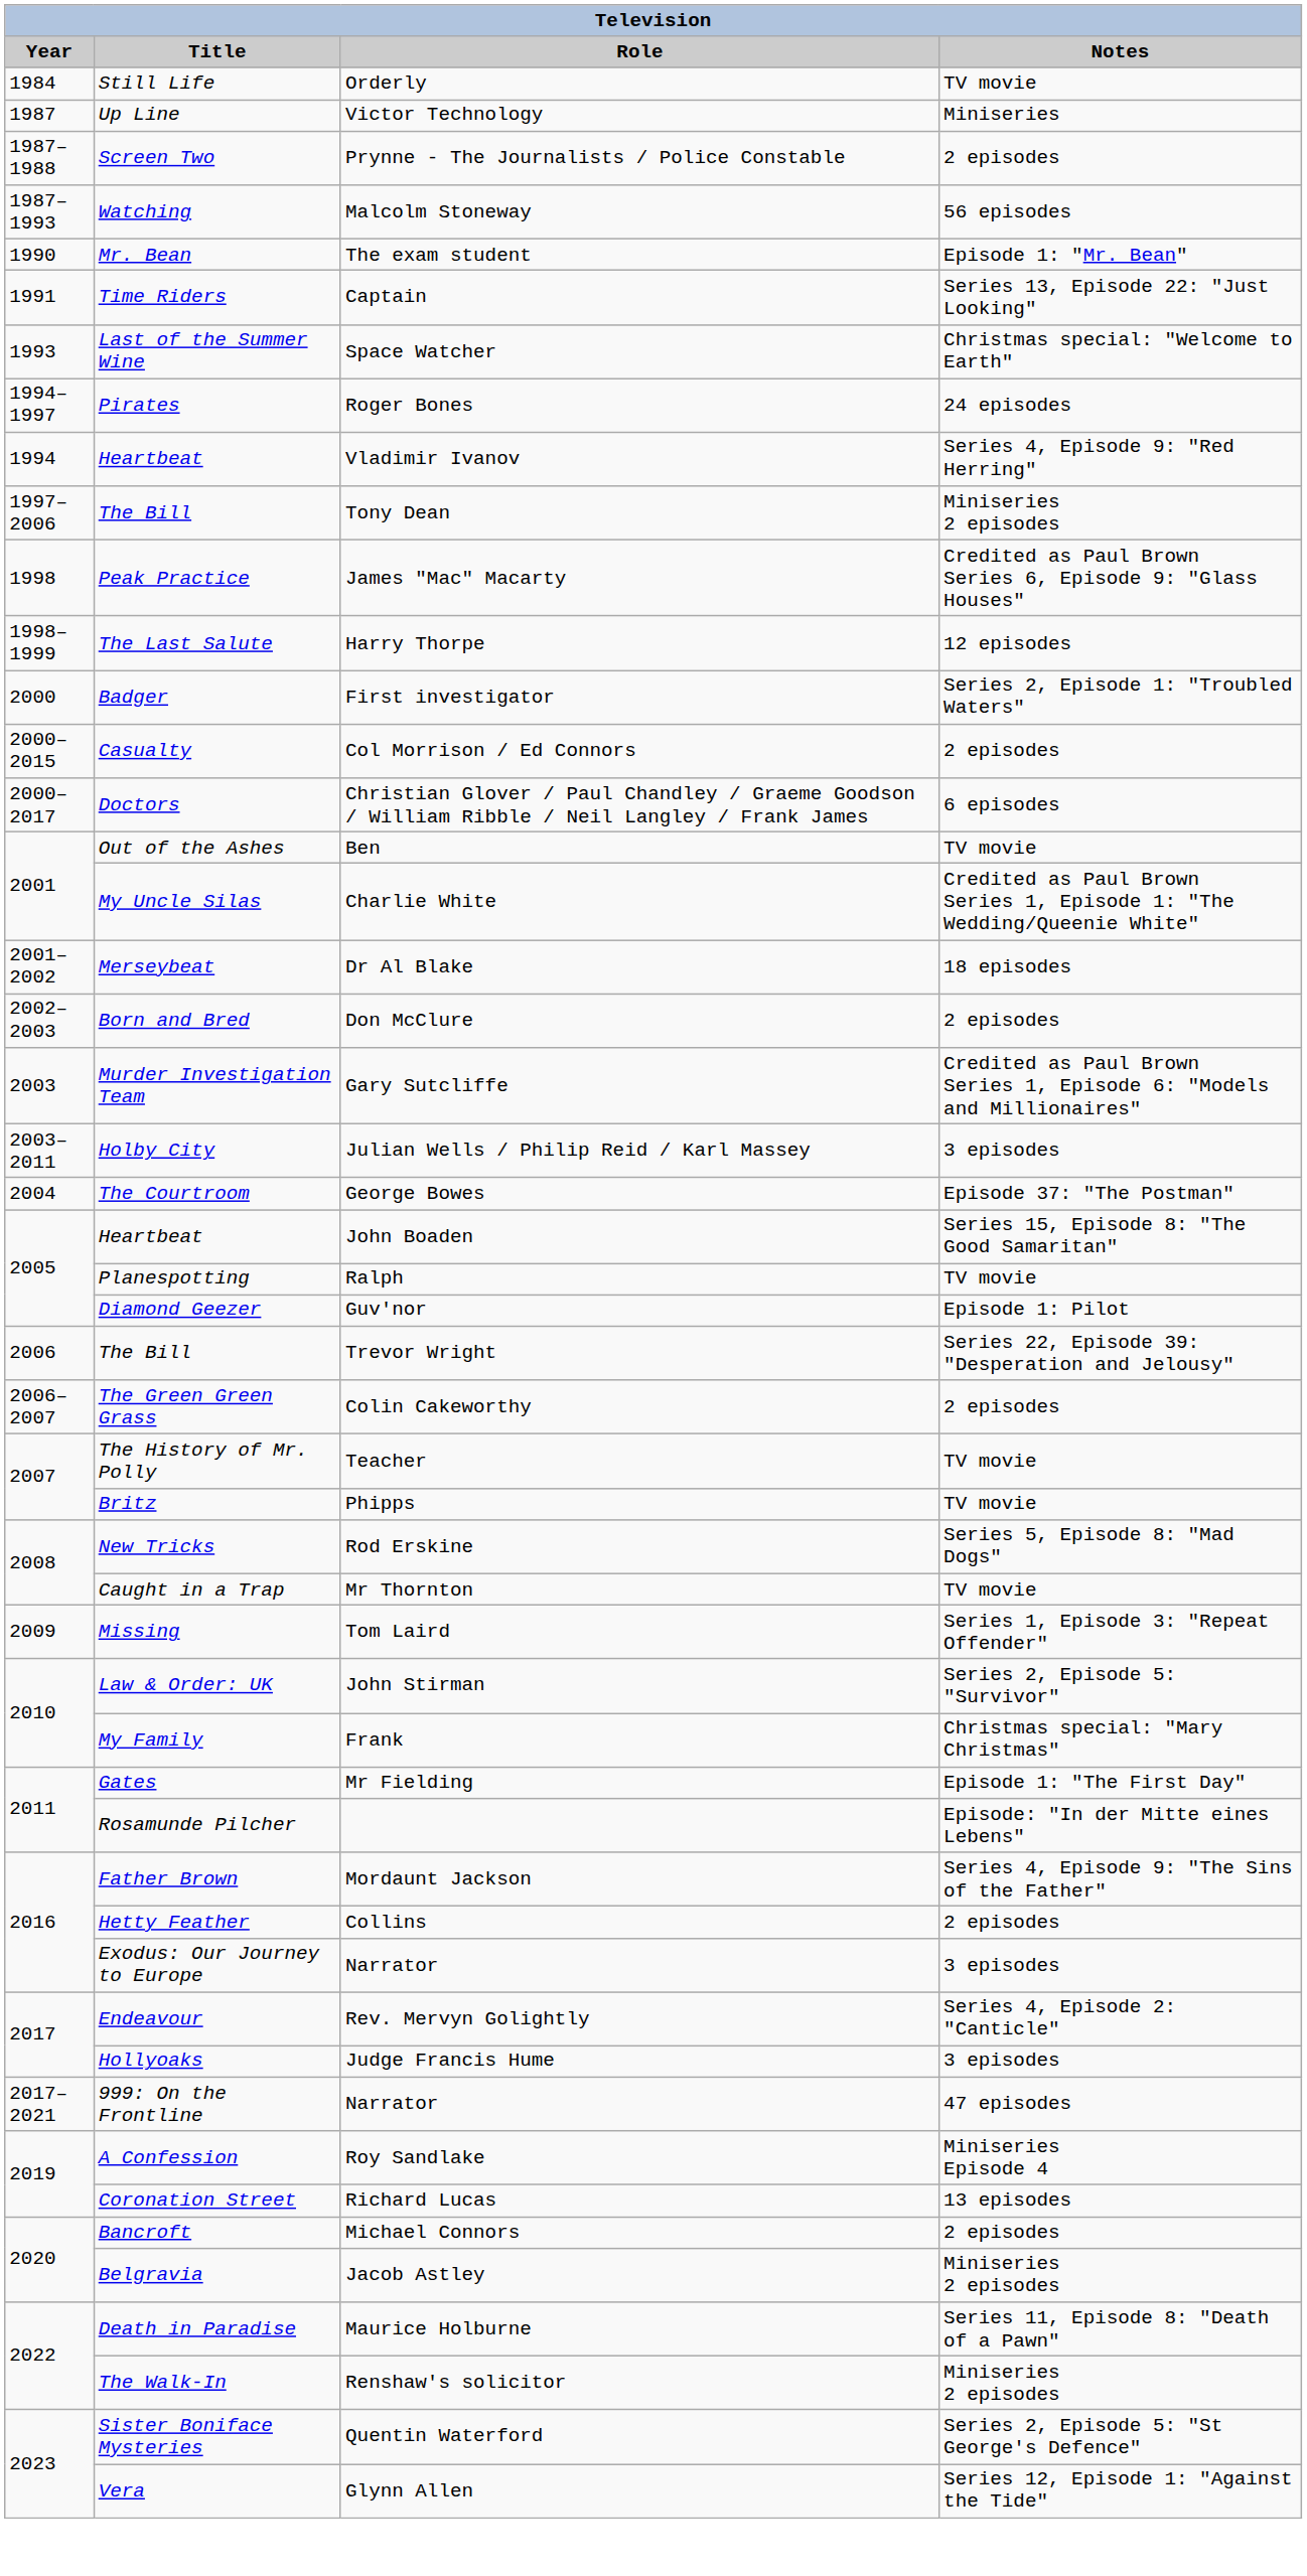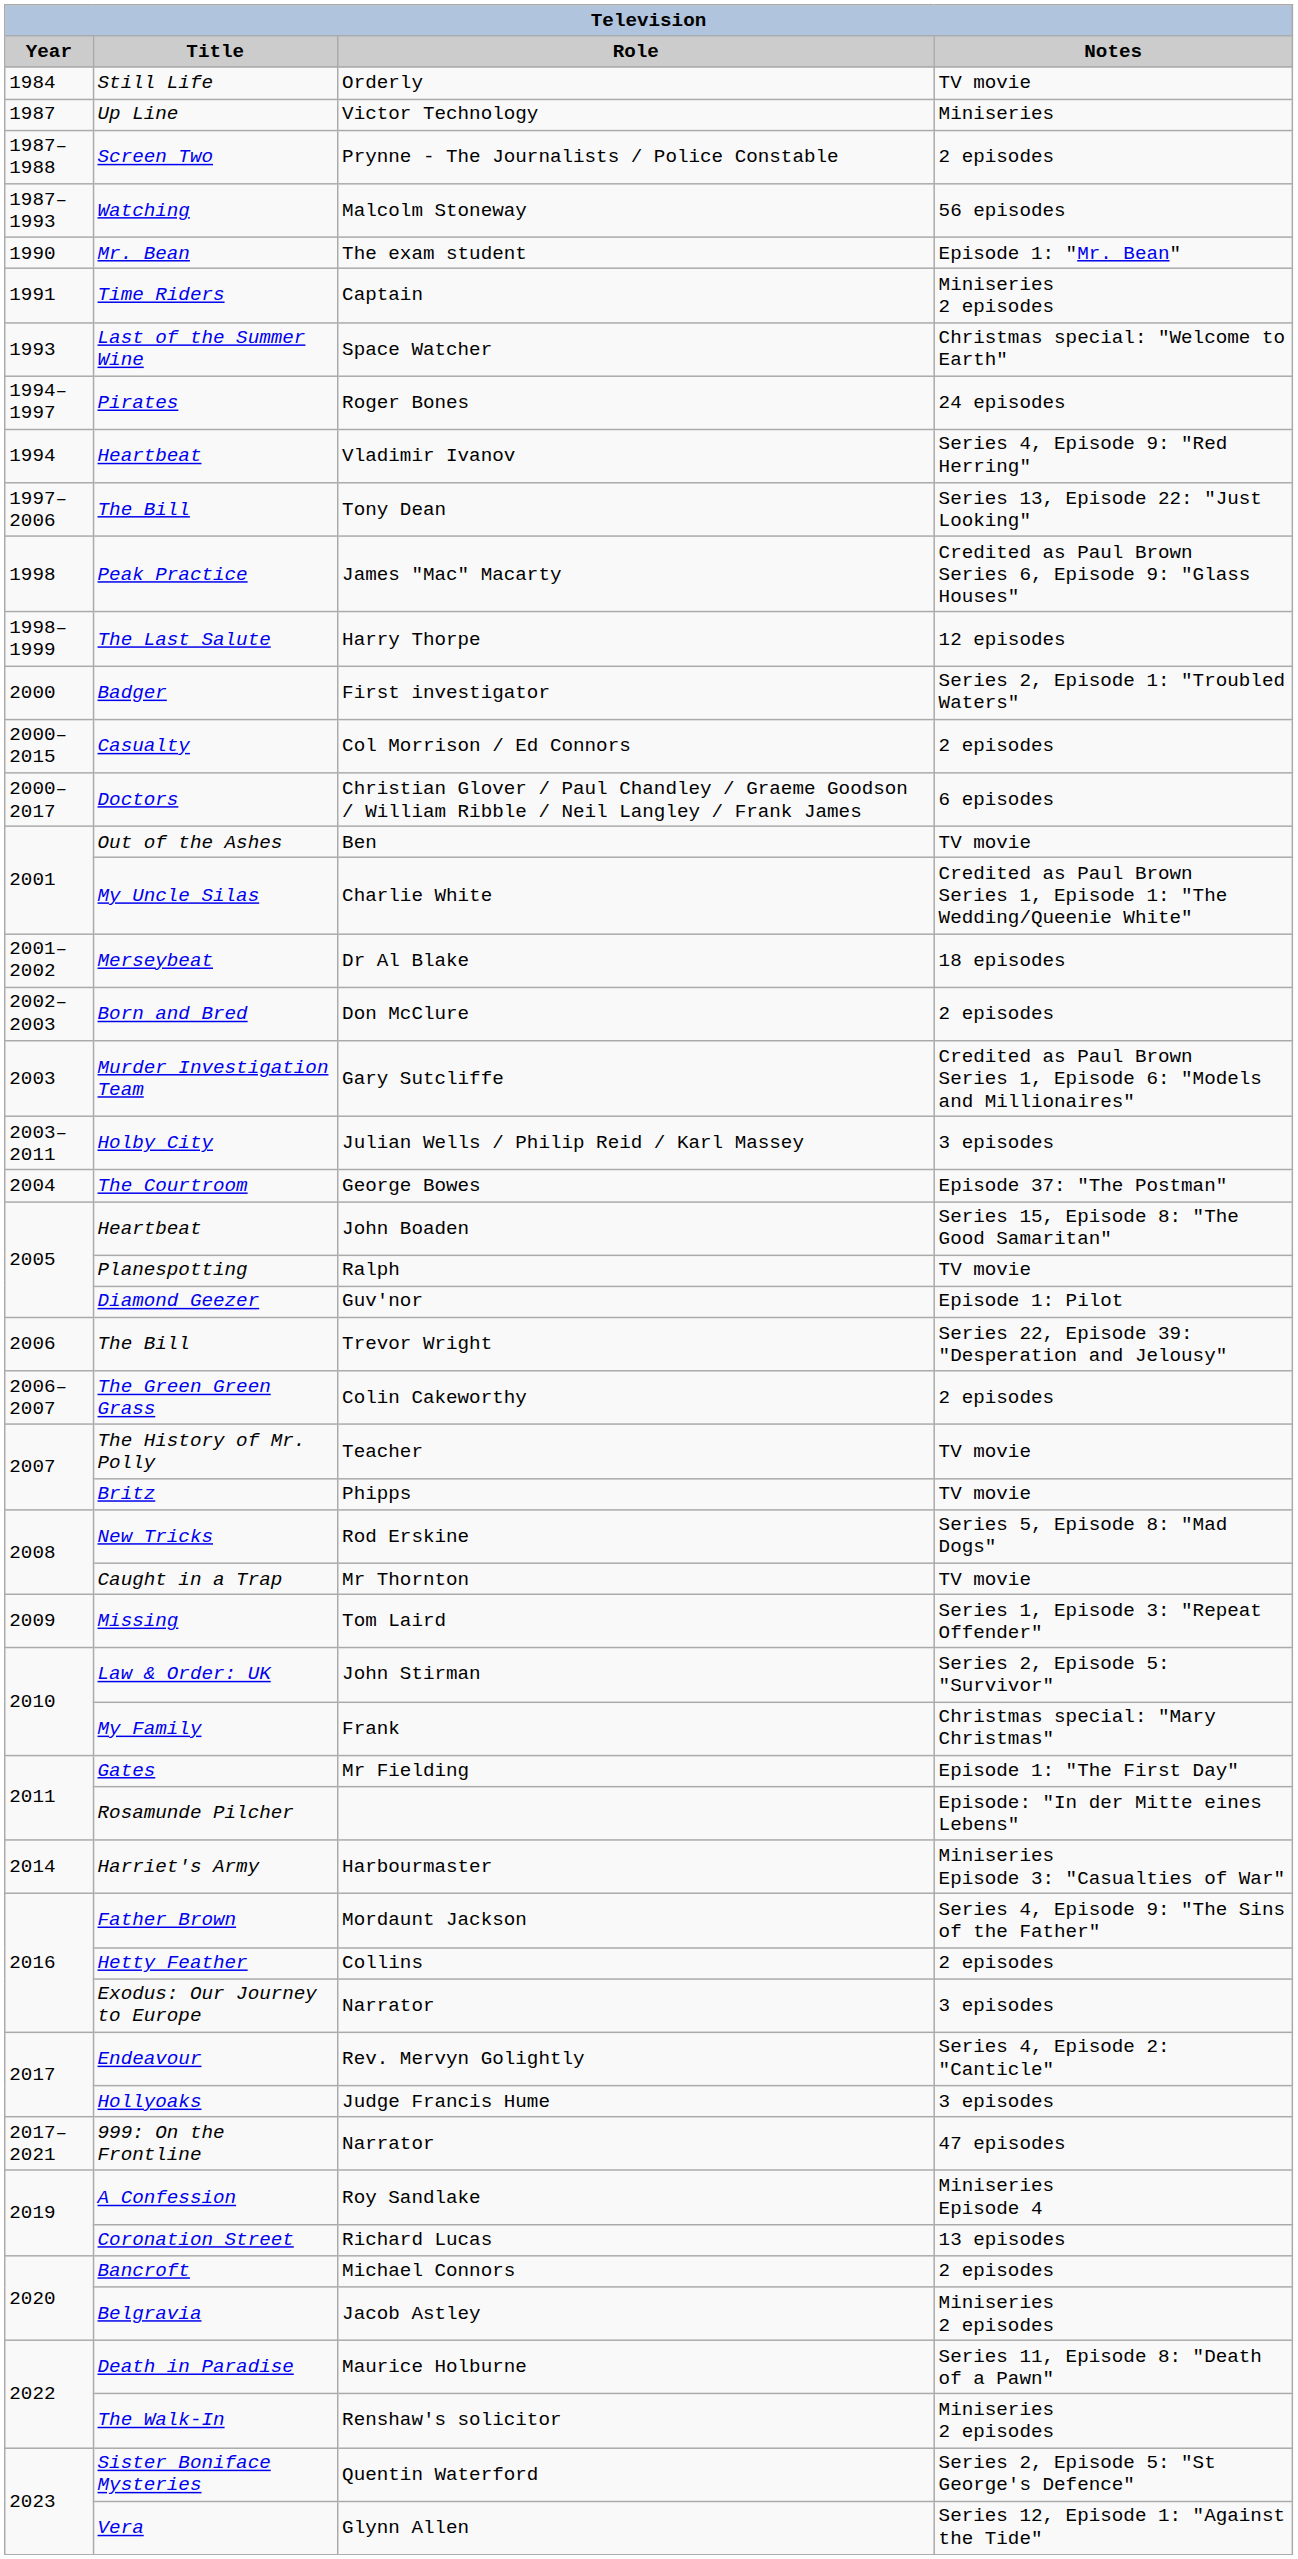 <table class="wikitable">
 <tr>
 <th colspan=4 style="background:#B0C4DE;">Television</th>
 </tr>
 <tr>
 <th style="background: #CCCCCC;">Year</th>
 <th style="background: #CCCCCC;">Title</th>
 <th style="background: #CCCCCC;">Role</th>
 <th style="background: #CCCCCC;">Notes</th>
 </tr>
 <tr>
 <td>1984</td>
 <td><em>Still Life</em></td>
 <td>Orderly</td>
 <td>TV movie</td>
 </tr>
 <tr>
 <td>1987</td>
 <td><em>Up Line</em></td>
 <td>Victor Technology</td>
 <td>Miniseries</td>
 </tr>
 <tr>
 <td>1987–1988</td>
 <td><em><a href='#'>Screen Two</a></em></td>
 <td>Prynne - The Journalists / Police Constable</td>
 <td>2 episodes</td>
 </tr>
 <tr>
 <td>1987–1993</td>
 <td><em><a href='#'>Watching</a></em></td>
 <td>Malcolm Stoneway</td>
 <td>56 episodes</td>
 </tr>
 <tr>
 <td>1990</td>
 <td><em><a href='#'>Mr. Bean</a></em></td>
 <td>The exam student</td>
 <td>Episode 1: "<a href='#'>Mr. Bean</a>"</td>
 </tr>
 <tr>
 <td>1991</td>
 <td><em><a href='#'>Time Riders</a></em></td>
 <td>Captain</td>
-<td>Series 13, Episode 22: "Just Looking"</td>
+<td>Miniseries<br>2 episodes</td>
 </tr>
 <tr>
 <td>1993</td>
 <td><em><a href='#'>Last of the Summer Wine</a></em></td>
 <td>Space Watcher</td>
 <td>Christmas special: "Welcome to Earth"</td>
 </tr>
 <tr>
 <td>1994–1997</td>
 <td><em><a href='#'>Pirates</a></em></td>
 <td>Roger Bones</td>
 <td>24 episodes</td>
 </tr>
 <tr>
 <td>1994</td>
 <td><em><a href='#'>Heartbeat</a></em></td>
 <td>Vladimir Ivanov</td>
 <td>Series 4, Episode 9: "Red Herring"</td>
 </tr>
 <tr>
 <td>1997–2006</td>
 <td><em><a href='#'>The Bill</a></em></td>
 <td>Tony Dean</td>
-<td>Miniseries<br>2 episodes</td>
+<td>Series 13, Episode 22: "Just Looking"</td>
 </tr>
 <tr>
 <td>1998</td>
 <td><em><a href='#'>Peak Practice</a></em></td>
 <td>James "Mac" Macarty</td>
 <td>Credited as Paul Brown<br> Series 6, Episode 9: "Glass Houses"</td>
 </tr>
 <tr>
 <td>1998–1999</td>
 <td><em><a href='#'>The Last Salute</a></em></td>
 <td>Harry Thorpe</td>
 <td>12 episodes</td>
 </tr>
 <tr>
 <td>2000</td>
 <td><em><a href='#'>Badger</a></em></td>
 <td>First investigator</td>
 <td>Series 2, Episode 1: "Troubled Waters"</td>
 </tr>
 <tr>
 <td>2000–2015</td>
 <td><em><a href='#'>Casualty</a></em></td>
 <td>Col Morrison / Ed Connors</td>
 <td>2 episodes</td>
 </tr>
 <tr>
 <td>2000–2017</td>
 <td><em><a href='#'>Doctors</a></em></td>
 <td>Christian Glover / Paul Chandley / Graeme Goodson / William Ribble / Neil Langley / Frank James</td>
 <td>6 episodes</td>
 </tr>
 <tr>
 <td rowspan=2>2001</td>
 <td><em>Out of the Ashes</em></td>
 <td>Ben</td>
 <td>TV movie</td>
 </tr>
 <tr>
 <td><em><a href='#'>My Uncle Silas</a></em></td>
 <td>Charlie White</td>
 <td>Credited as Paul Brown<br> Series 1, Episode 1: "The Wedding/Queenie White"</td>
 </tr>
 <tr>
 <td>2001–2002</td>
 <td><em><a href='#'>Merseybeat</a></em></td>
 <td>Dr Al Blake</td>
 <td>18 episodes</td>
 </tr>
 <tr>
 <td>2002–2003</td>
 <td><em><a href='#'>Born and Bred</a></em></td>
 <td>Don McClure</td>
 <td>2 episodes</td>
 </tr>
 <tr>
 <td>2003</td>
 <td><em><a href='#'>Murder Investigation Team</a></em></td>
 <td>Gary Sutcliffe</td>
 <td>Credited as Paul Brown<br> Series 1, Episode 6: "Models and Millionaires"</td>
 </tr>
 <tr>
 <td>2003–2011</td>
 <td><em><a href='#'>Holby City</a></em></td>
 <td>Julian Wells / Philip Reid / Karl Massey</td>
 <td>3 episodes</td>
 </tr>
 <tr>
 <td>2004</td>
 <td><em><a href='#'>The Courtroom</a></em></td>
 <td>George Bowes</td>
 <td>Episode 37: "The Postman"</td>
 </tr>
 <tr>
 <td rowspan="3">2005</td>
 <td><em>Heartbeat</em></td>
 <td>John Boaden</td>
 <td>Series 15, Episode 8: "The Good Samaritan"</td>
 </tr>
 <tr>
 <td><em>Planespotting</em></td>
 <td>Ralph</td>
 <td>TV movie</td>
 </tr>
 <tr>
 <td><em><a href='#'>Diamond Geezer</a></em></td>
 <td>Guv'nor</td>
 <td>Episode 1: Pilot</td>
 </tr>
 <tr>
 <td>2006</td>
 <td><em>The Bill</em></td>
 <td>Trevor Wright</td>
 <td>Series 22, Episode 39: "Desperation and Jelousy"</td>
 </tr>
 <tr>
 <td>2006–2007</td>
 <td><em><a href='#'>The Green Green Grass</a></em></td>
 <td>Colin Cakeworthy</td>
 <td>2 episodes</td>
 </tr>
 <tr>
 <td rowspan=2>2007</td>
 <td><em>The History of Mr. Polly</em></td>
 <td>Teacher</td>
 <td>TV movie</td>
 </tr>
 <tr>
 <td><em><a href='#'>Britz</a></em></td>
 <td>Phipps</td>
 <td>TV movie</td>
 </tr>
 <tr>
 <td rowspan=2>2008</td>
 <td><em><a href='#'>New Tricks</a></em></td>
 <td>Rod Erskine</td>
 <td>Series 5, Episode 8: "Mad Dogs"</td>
 </tr>
 <tr>
 <td><em>Caught in a Trap</em></td>
 <td>Mr Thornton</td>
 <td>TV movie</td>
 </tr>
 <tr>
 <td>2009</td>
 <td><em><a href='#'>Missing</a></em></td>
 <td>Tom Laird</td>
 <td>Series 1, Episode 3: "Repeat Offender"</td>
 </tr>
 <tr>
 <td rowspan=2>2010</td>
 <td><em><a href='#'>Law & Order: UK</a></em></td>
 <td>John Stirman</td>
 <td>Series 2, Episode 5: "Survivor"</td>
 </tr>
 <tr>
 <td><em><a href='#'>My Family</a></em></td>
 <td>Frank</td>
 <td>Christmas special: "Mary Christmas"</td>
 </tr>
 <tr>
 <td rowspan=2>2011</td>
 <td><em><a href='#'>Gates</a></em></td>
 <td>Mr Fielding</td>
 <td>Episode 1: "The First Day"</td>
 </tr>
 <tr>
 <td><em>Rosamunde Pilcher</em></td>
 <td></td>
 <td>Episode: "In der Mitte eines Lebens"</td>
 </tr>
 <tr>
+<td>2014</td>
+<td><em>Harriet's Army</em></td>
+<td>Harbourmaster</td>
+<td>Miniseries<br> Episode 3: "Casualties of War"</td>
+</tr>
+<tr>
 <td rowspan=3>2016</td>
 <td><em><a href='#'>Father Brown</a></em></td>
 <td>Mordaunt Jackson</td>
 <td>Series 4, Episode 9: "The Sins of the Father"</td>
 </tr>
 <tr>
 <td><em><a href='#'>Hetty Feather</a></em></td>
 <td>Collins</td>
 <td>2 episodes</td>
 </tr>
 <tr>
 <td><em>Exodus: Our Journey to Europe</em></td>
 <td>Narrator</td>
 <td>3 episodes</td>
 </tr>
 <tr>
 <td rowspan=2>2017</td>
 <td><em><a href='#'>Endeavour</a></em></td>
 <td>Rev. Mervyn Golightly</td>
 <td>Series 4, Episode 2: "Canticle"</td>
 </tr>
 <tr>
 <td><em><a href='#'>Hollyoaks</a></em></td>
 <td>Judge Francis Hume</td>
 <td>3 episodes</td>
 </tr>
 <tr>
 <td>2017–2021</td>
 <td><em>999: On the Frontline</em></td>
 <td>Narrator</td>
 <td>47 episodes</td>
 </tr>
 <tr>
 <td rowspan=2>2019</td>
 <td><em><a href='#'>A Confession</a></em></td>
 <td>Roy Sandlake</td>
 <td>Miniseries<br>Episode 4</td>
 </tr>
 <tr>
 <td><em><a href='#'>Coronation Street</a></em></td>
 <td>Richard Lucas</td>
 <td>13 episodes</td>
 </tr>
 <tr>
 <td rowspan=2>2020</td>
 <td><em><a href='#'>Bancroft</a></em></td>
 <td>Michael Connors</td>
 <td>2 episodes</td>
 </tr>
 <tr>
 <td><em><a href='#'>Belgravia</a></em></td>
 <td>Jacob Astley</td>
 <td>Miniseries<br>2 episodes</td>
 </tr>
 <tr>
 <td rowspan="2">2022</td>
 <td><em><a href='#'>Death in Paradise</a></em></td>
 <td>Maurice Holburne</td>
 <td>Series 11, Episode 8: "Death of a Pawn"</td>
 </tr>
 <tr>
 <td><em><a href='#'>The Walk-In</a></em></td>
 <td>Renshaw's solicitor</td>
 <td>Miniseries<br>2 episodes</td>
 </tr>
 <tr>
 <td rowspan="2">2023</td>
 <td><em><a href='#'>Sister Boniface Mysteries</a></em></td>
 <td>Quentin Waterford</td>
 <td>Series 2, Episode 5: "St George's Defence"</td>
 </tr>
 <tr>
 <td><em><a href='#'>Vera</a></em></td>
 <td>Glynn Allen</td>
 <td>Series 12, Episode 1: "Against the Tide"</td>
 </tr>
 </table>
